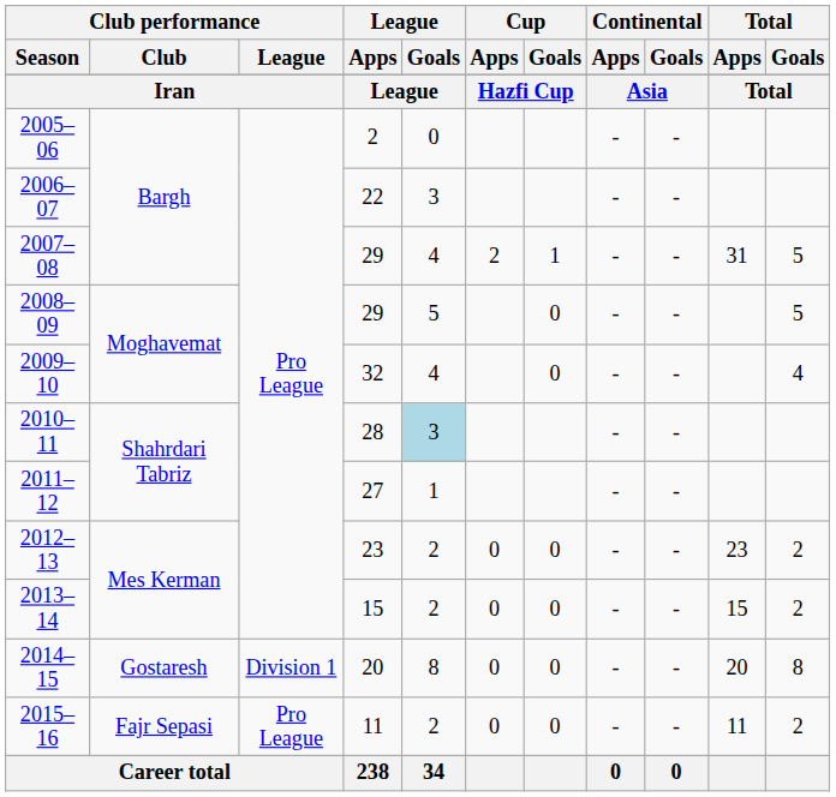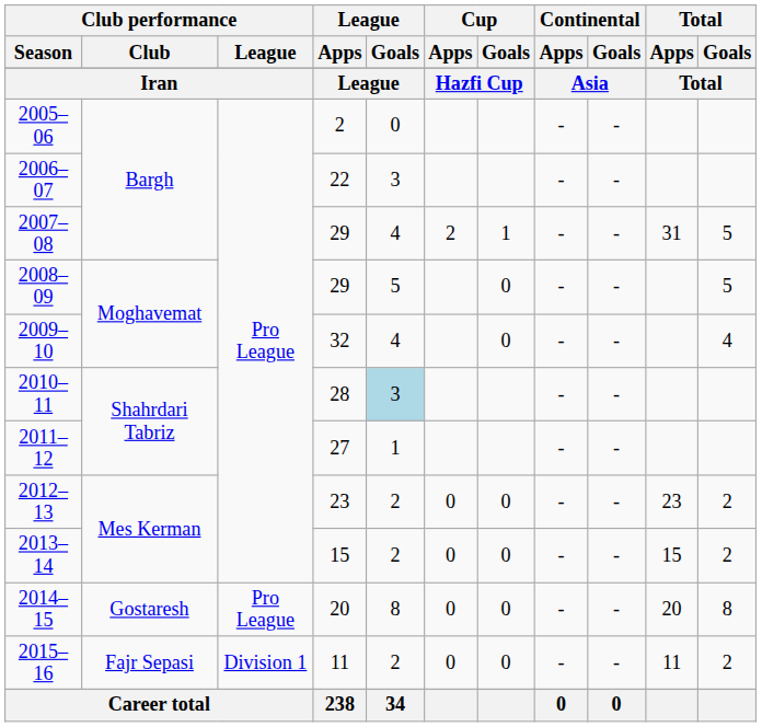 <table class="wikitable" style="text-align:center">
 <tr>
 <th colspan=3>Club performance</th>
 <th colspan=2>League</th>
 <th colspan=2>Cup</th>
 <th colspan=2>Continental</th>
 <th colspan=2>Total</th>
 </tr>
 <tr>
 <th>Season</th>
 <th>Club</th>
 <th>League</th>
 <th>Apps</th>
 <th>Goals</th>
 <th>Apps</th>
 <th>Goals</th>
 <th>Apps</th>
 <th>Goals</th>
 <th>Apps</th>
 <th>Goals</th>
 </tr>
 <tr>
 </tr>
 <tr>
 <th colspan=3>Iran</th>
 <th colspan=2>League</th>
 <th colspan=2><a href='#'>Hazfi Cup</a></th>
 <th colspan=2><a href='#'>Asia</a></th>
 <th colspan=2>Total</th>
 </tr>
 <tr>
 <td><a href='#'>2005–06</a></td>
 <td rowspan="3"><a href='#'>Bargh</a></td>
 <td rowspan="9"><a href='#'>Pro League</a></td>
 <td>2</td>
 <td>0</td>
 <td></td>
 <td></td>
 <td>-</td>
 <td>-</td>
 <td></td>
 <td></td>
 </tr>
 <tr>
 <td><a href='#'>2006–07</a></td>
 <td>22</td>
 <td>3</td>
 <td></td>
 <td></td>
 <td>-</td>
 <td>-</td>
 <td></td>
 <td></td>
 </tr>
 <tr>
 <td><a href='#'>2007–08</a></td>
 <td>29</td>
 <td>4</td>
 <td>2</td>
 <td>1</td>
 <td>-</td>
 <td>-</td>
 <td>31</td>
 <td>5</td>
 </tr>
 <tr>
 <td><a href='#'>2008–09</a></td>
 <td rowspan="2"><a href='#'>Moghavemat</a></td>
 <td>29</td>
 <td>5</td>
 <td></td>
 <td>0</td>
 <td>-</td>
 <td>-</td>
 <td></td>
 <td>5</td>
 </tr>
 <tr>
 <td><a href='#'>2009–10</a></td>
 <td>32</td>
 <td>4</td>
 <td></td>
 <td>0</td>
 <td>-</td>
 <td>-</td>
 <td></td>
 <td>4</td>
 </tr>
 <tr>
 <td><a href='#'>2010–11</a></td>
 <td rowspan="2"><a href='#'>Shahrdari Tabriz</a></td>
 <td>28</td>
 <td style="background: lightblue;">3</td>
 <td></td>
 <td></td>
 <td>-</td>
 <td>-</td>
 <td></td>
 <td></td>
 </tr>
 <tr>
 <td><a href='#'>2011–12</a></td>
 <td>27</td>
 <td>1</td>
 <td></td>
 <td></td>
 <td>-</td>
 <td>-</td>
 <td></td>
 <td></td>
 </tr>
 <tr>
 <td><a href='#'>2012–13</a></td>
 <td rowspan="2"><a href='#'>Mes Kerman</a></td>
 <td>23</td>
 <td>2</td>
 <td>0</td>
 <td>0</td>
 <td>-</td>
 <td>-</td>
 <td>23</td>
 <td>2</td>
 </tr>
 <tr>
 <td><a href='#'>2013–14</a></td>
 <td>15</td>
 <td>2</td>
 <td>0</td>
 <td>0</td>
 <td>-</td>
 <td>-</td>
 <td>15</td>
 <td>2</td>
 </tr>
 <tr>
 <td><a href='#'>2014–15</a></td>
 <td><a href='#'>Gostaresh</a></td>
-<td><a href='#'>Division 1</a></td>
+<td><a href='#'>Pro League</a></td>
 <td>20</td>
 <td>8</td>
 <td>0</td>
 <td>0</td>
 <td>-</td>
 <td>-</td>
 <td>20</td>
 <td>8</td>
 </tr>
 <tr>
 <td><a href='#'>2015–16</a></td>
 <td><a href='#'>Fajr Sepasi</a></td>
-<td><a href='#'>Pro League</a></td>
+<td><a href='#'>Division 1</a></td>
 <td>11</td>
 <td>2</td>
 <td>0</td>
 <td>0</td>
 <td>-</td>
 <td>-</td>
 <td>11</td>
 <td>2</td>
 </tr>
 <tr>
 </tr>
 <tr>
 <th colspan=3>Career total</th>
 <th>238</th>
 <th>34</th>
 <th></th>
 <th></th>
 <th>0</th>
 <th>0</th>
 <th></th>
 <th></th>
 </tr>
 </table>
